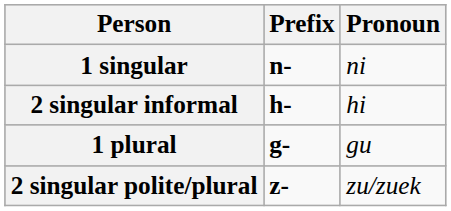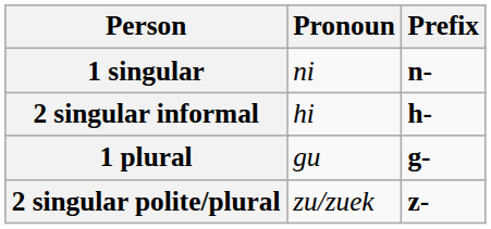 <table class="wikitable" style="margin: 1em auto 1em auto">
 <tr>
 <th>Person</th>
+<th>Pronoun</th>
 <th>Prefix</th>
-<th>Pronoun</th>
 </tr>
 <tr>
 <th>1 singular</th>
+<td><em>ni</em></td>
 <td><strong>n-</strong></td>
-<td><em>ni</em></td>
 </tr>
 <tr>
 <th>2 singular informal</th>
+<td><em>hi</em></td>
 <td><strong>h-</strong></td>
-<td><em>hi</em></td>
 </tr>
 <tr>
 <th>1 plural</th>
+<td><em>gu</em></td>
 <td><strong>g-</strong></td>
-<td><em>gu</em></td>
 </tr>
 <tr>
 <th>2 singular polite/plural</th>
+<td><em>zu/zuek</em></td>
 <td><strong>z-</strong></td>
-<td><em>zu/zuek</em></td>
 </tr>
 </table>
